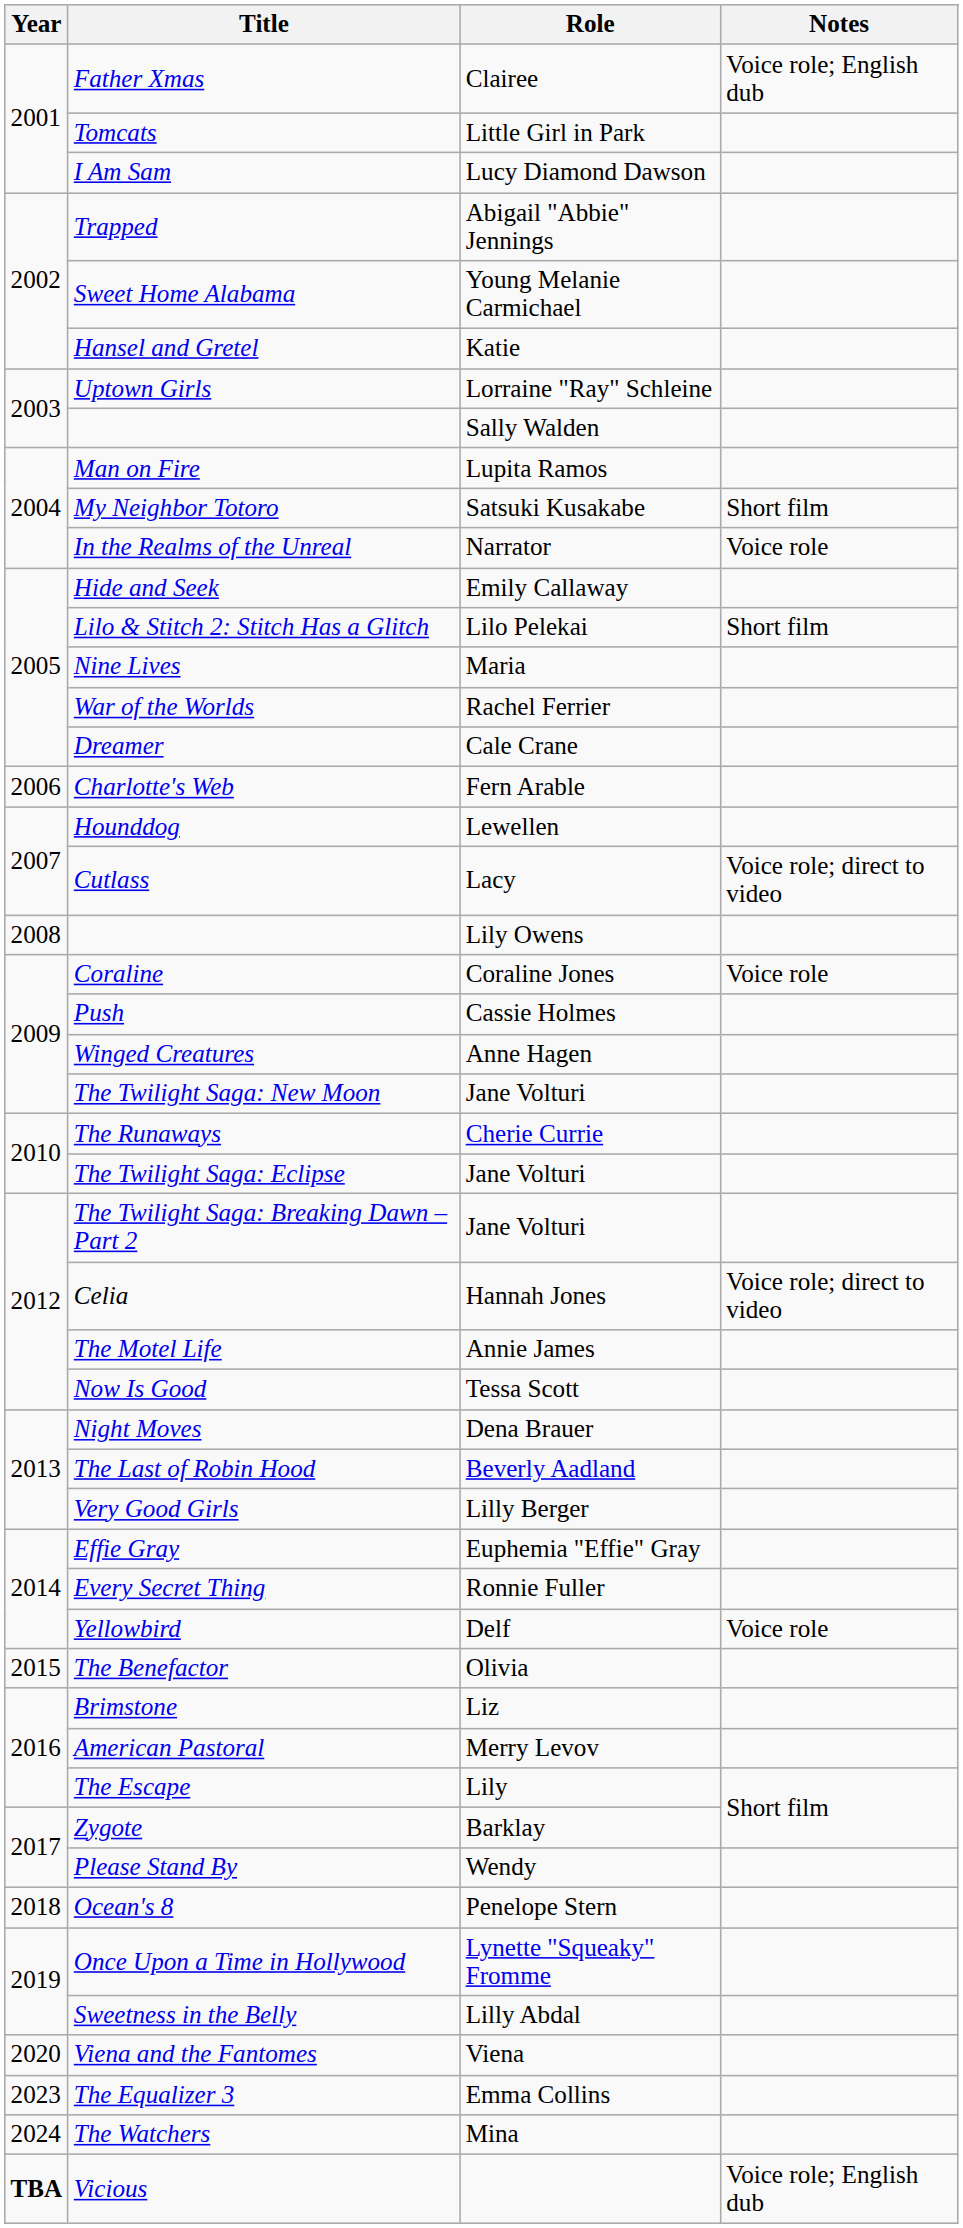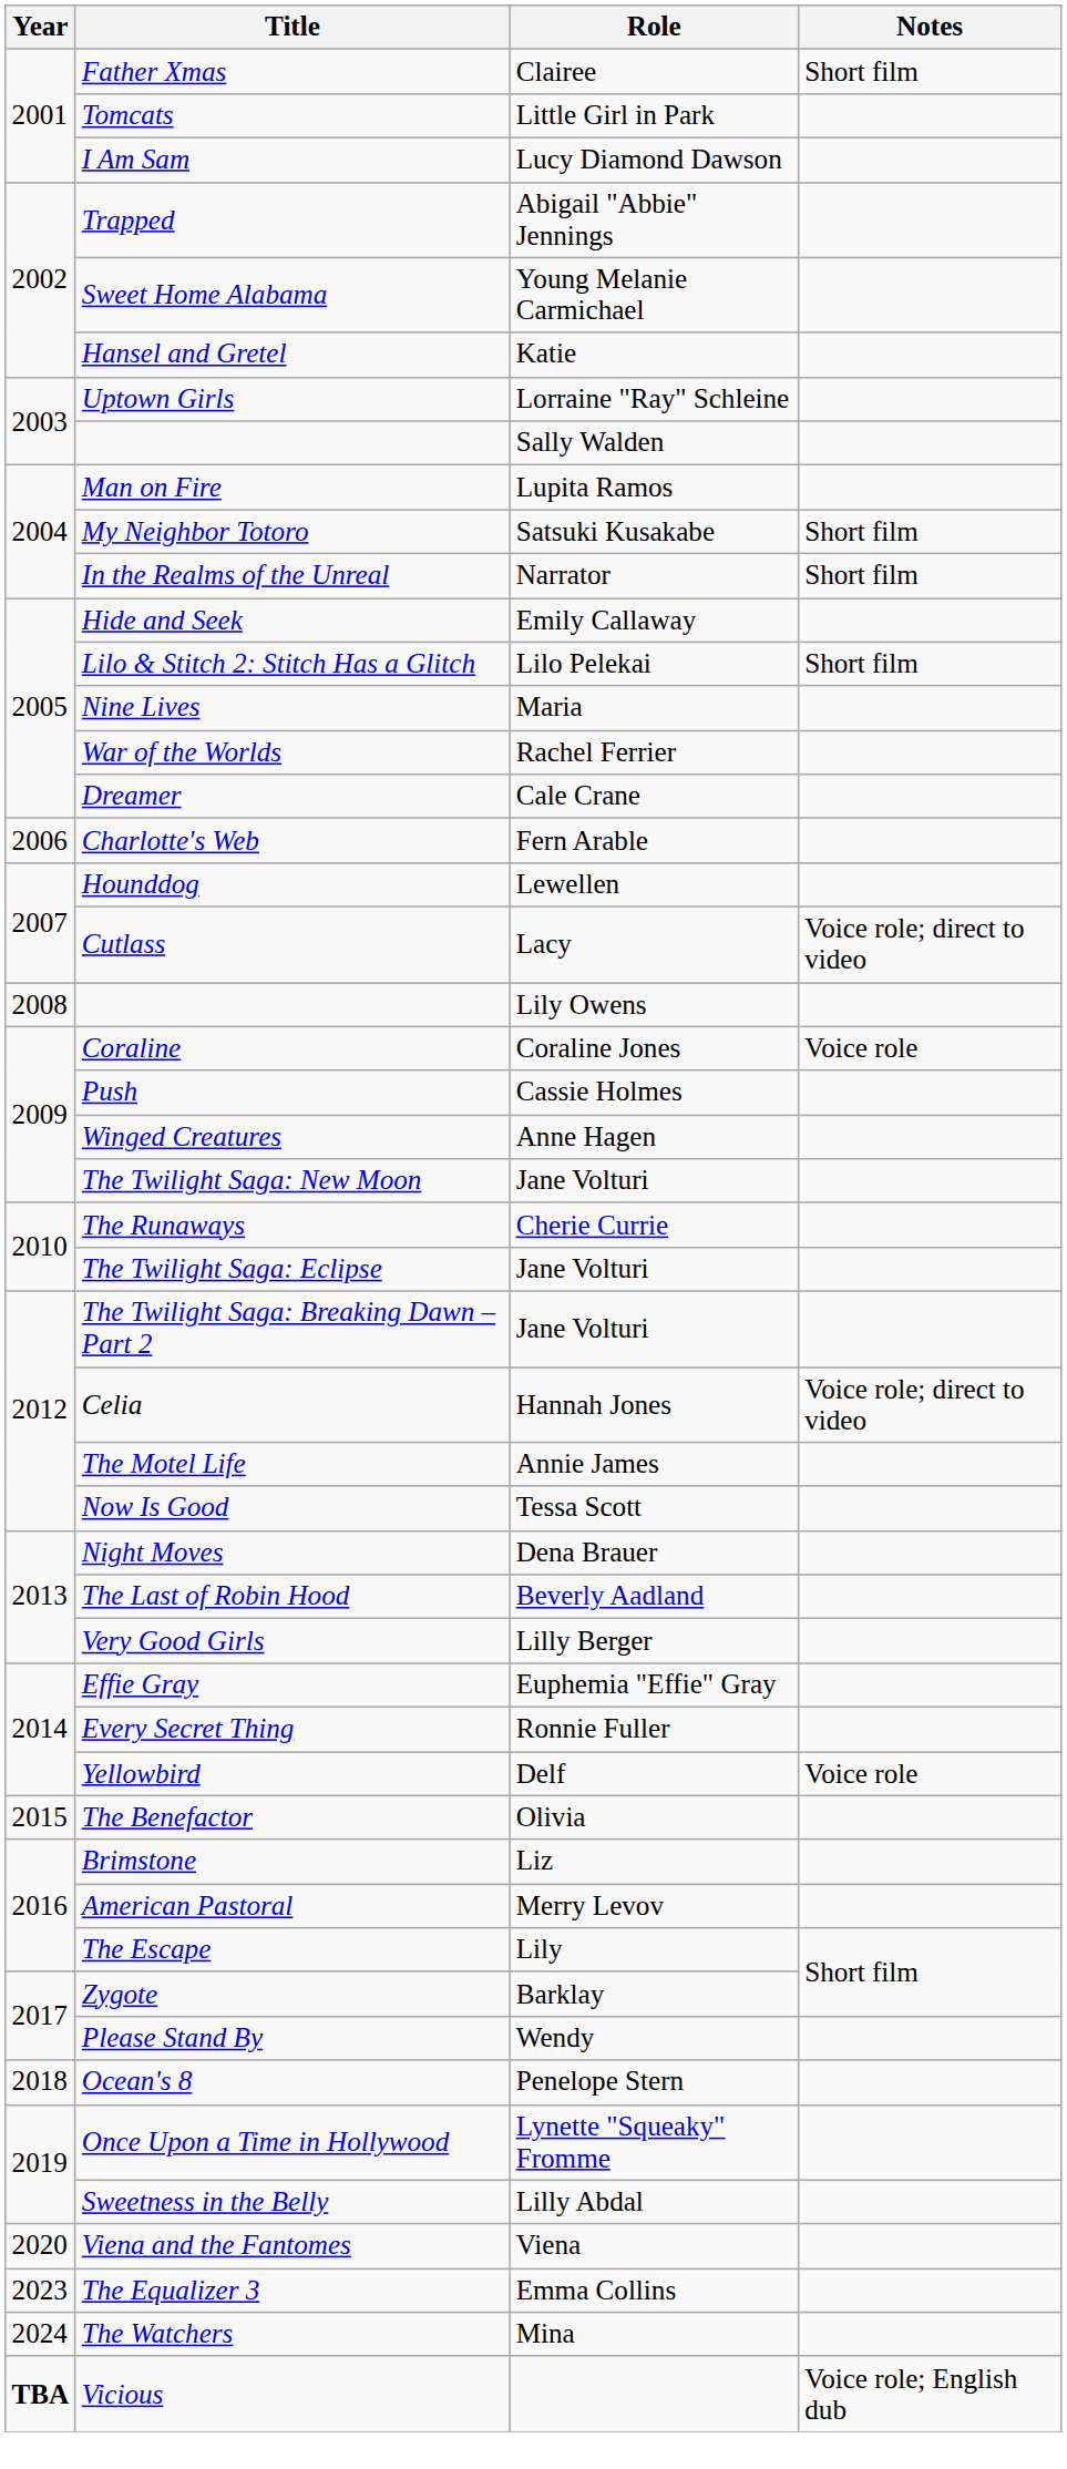 <table class="wikitable sortable">
 <tr>
 <th>Year</th>
 <th>Title</th>
 <th>Role</th>
 <th class="unsortable">Notes</th>
 </tr>
 <tr>
 <td rowspan=3>2001</td>
 <td><em><a href='#'>Father Xmas</a></em></td>
 <td>Clairee</td>
-<td>Voice role; English dub</td>
+<td>Short film</td>
 </tr>
 <tr>
 <td><em><a href='#'>Tomcats</a></em></td>
 <td>Little Girl in Park</td>
 <td></td>
 </tr>
 <tr>
 <td><em><a href='#'>I Am Sam</a></em></td>
 <td>Lucy Diamond Dawson</td>
 <td></td>
 </tr>
 <tr>
 <td rowspan=3>2002</td>
 <td><em><a href='#'>Trapped</a></em></td>
 <td>Abigail "Abbie" Jennings</td>
 <td></td>
 </tr>
 <tr>
 <td><em><a href='#'>Sweet Home Alabama</a></em></td>
 <td>Young Melanie Carmichael</td>
 <td></td>
 </tr>
 <tr>
 <td><em><a href='#'>Hansel and Gretel</a></em></td>
 <td>Katie</td>
 <td></td>
 </tr>
 <tr>
 <td rowspan="2">2003</td>
 <td><em><a href='#'>Uptown Girls</a></em></td>
 <td>Lorraine "Ray" Schleine</td>
 <td></td>
 </tr>
 <tr>
 <td><em></em></td>
 <td>Sally Walden</td>
 <td></td>
 </tr>
 <tr>
 <td rowspan=3>2004</td>
 <td><em><a href='#'>Man on Fire</a></em></td>
 <td>Lupita Ramos</td>
 <td></td>
 </tr>
 <tr>
 <td><em><a href='#'>My Neighbor Totoro</a></em></td>
 <td>Satsuki Kusakabe</td>
 <td>Short film</td>
 </tr>
 <tr>
 <td><em><a href='#'>In the Realms of the Unreal</a></em></td>
 <td>Narrator</td>
-<td>Voice role</td>
+<td>Short film</td>
 </tr>
 <tr>
 <td rowspan=5>2005</td>
 <td><em><a href='#'>Hide and Seek</a></em></td>
 <td>Emily Callaway</td>
 <td></td>
 </tr>
 <tr>
 <td><em><a href='#'>Lilo & Stitch 2: Stitch Has a Glitch</a></em></td>
 <td>Lilo Pelekai</td>
 <td>Short film</td>
 </tr>
 <tr>
 <td><em><a href='#'>Nine Lives</a></em></td>
 <td>Maria</td>
 <td></td>
 </tr>
 <tr>
 <td><em><a href='#'>War of the Worlds</a></em></td>
 <td>Rachel Ferrier</td>
 <td></td>
 </tr>
 <tr>
 <td><em><a href='#'>Dreamer</a></em></td>
 <td>Cale Crane</td>
 <td></td>
 </tr>
 <tr>
 <td>2006</td>
 <td><em><a href='#'>Charlotte's Web</a></em></td>
 <td>Fern Arable</td>
 <td></td>
 </tr>
 <tr>
 <td rowspan=2>2007</td>
 <td><em><a href='#'>Hounddog</a></em></td>
 <td>Lewellen</td>
 <td></td>
 </tr>
 <tr>
 <td><em><a href='#'>Cutlass</a></em></td>
 <td>Lacy</td>
 <td>Voice role; direct to video</td>
 </tr>
 <tr>
 <td>2008</td>
 <td><em></em></td>
 <td>Lily Owens</td>
 <td></td>
 </tr>
 <tr>
 <td rowspan=4>2009</td>
 <td><em><a href='#'>Coraline</a></em></td>
 <td>Coraline Jones</td>
 <td>Voice role</td>
 </tr>
 <tr>
 <td><em><a href='#'>Push</a></em></td>
 <td>Cassie Holmes</td>
 <td></td>
 </tr>
 <tr>
 <td><em><a href='#'>Winged Creatures</a></em></td>
 <td>Anne Hagen</td>
 <td></td>
 </tr>
 <tr>
 <td><em><a href='#'>The Twilight Saga: New Moon</a></em></td>
 <td>Jane Volturi</td>
 <td></td>
 </tr>
 <tr>
 <td rowspan=2>2010</td>
 <td><em><a href='#'>The Runaways</a></em></td>
 <td><a href='#'>Cherie Currie</a></td>
 <td></td>
 </tr>
 <tr>
 <td><em><a href='#'>The Twilight Saga: Eclipse</a></em></td>
 <td>Jane Volturi</td>
 <td></td>
 </tr>
 <tr>
 <td rowspan=4>2012</td>
 <td><em><a href='#'>The Twilight Saga: Breaking Dawn – Part 2</a></em></td>
 <td>Jane Volturi</td>
 <td></td>
 </tr>
 <tr>
 <td><em>Celia</em></td>
 <td>Hannah Jones</td>
 <td>Voice role; direct to video</td>
 </tr>
 <tr>
 <td><em><a href='#'>The Motel Life</a></em></td>
 <td>Annie James</td>
 <td></td>
 </tr>
 <tr>
 <td><em><a href='#'>Now Is Good</a></em></td>
 <td>Tessa Scott</td>
 <td></td>
 </tr>
 <tr>
 <td rowspan=3>2013</td>
 <td><em><a href='#'>Night Moves</a></em></td>
 <td>Dena Brauer</td>
 <td></td>
 </tr>
 <tr>
 <td><em><a href='#'>The Last of Robin Hood</a></em></td>
 <td><a href='#'>Beverly Aadland</a></td>
 <td></td>
 </tr>
 <tr>
 <td><em><a href='#'>Very Good Girls</a></em></td>
 <td>Lilly Berger</td>
 <td></td>
 </tr>
 <tr>
 <td rowspan=3>2014</td>
 <td><em><a href='#'>Effie Gray</a></em></td>
 <td>Euphemia "Effie" Gray</td>
 <td></td>
 </tr>
 <tr>
 <td><em><a href='#'>Every Secret Thing</a></em></td>
 <td>Ronnie Fuller</td>
 <td></td>
 </tr>
 <tr>
 <td><em><a href='#'>Yellowbird</a></em></td>
 <td>Delf</td>
 <td>Voice role</td>
 </tr>
 <tr>
 <td>2015</td>
 <td><em><a href='#'>The Benefactor</a></em></td>
 <td>Olivia</td>
 <td></td>
 </tr>
 <tr>
 <td rowspan=3>2016</td>
 <td><em><a href='#'>Brimstone</a></em></td>
 <td>Liz</td>
 <td></td>
 </tr>
 <tr>
 <td><em><a href='#'>American Pastoral</a></em></td>
 <td>Merry Levov</td>
 <td></td>
 </tr>
 <tr>
 <td><em><a href='#'>The Escape</a></em></td>
 <td>Lily</td>
 <td rowspan="2">Short film</td>
 </tr>
 <tr>
 <td rowspan=2>2017</td>
 <td><em><a href='#'>Zygote</a></em></td>
 <td>Barklay</td>
 </tr>
 <tr>
 <td><em><a href='#'>Please Stand By</a></em></td>
 <td>Wendy</td>
 <td></td>
 </tr>
 <tr>
 <td>2018</td>
 <td><em><a href='#'>Ocean's 8</a></em></td>
 <td>Penelope Stern</td>
 <td></td>
 </tr>
 <tr>
 <td rowspan=2>2019</td>
 <td><em><a href='#'>Once Upon a Time in Hollywood</a></em></td>
 <td><a href='#'>Lynette "Squeaky" Fromme</a></td>
 <td></td>
 </tr>
 <tr>
 <td><em><a href='#'>Sweetness in the Belly</a></em></td>
 <td>Lilly Abdal</td>
 <td></td>
 </tr>
 <tr>
 <td>2020</td>
 <td><em><a href='#'>Viena and the Fantomes</a></em></td>
 <td>Viena</td>
 <td></td>
 </tr>
 <tr>
 <td>2023</td>
 <td><em><a href='#'>The Equalizer 3</a></em></td>
 <td>Emma Collins</td>
 <td></td>
 </tr>
 <tr>
 <td>2024</td>
 <td><em><a href='#'>The Watchers</a></em></td>
 <td>Mina</td>
 <td></td>
 </tr>
 <tr>
 <td><strong>TBA</strong></td>
 <td><em><a href='#'>Vicious</a></em></td>
 <td></td>
 <td>Voice role; English dub</td>
 </tr>
 </table>
